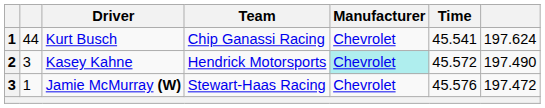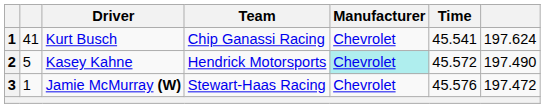 <table class="wikitable" style="font-size:95%">
 <tr>
 <th></th>
 <th></th>
 <th>Driver</th>
 <th>Team</th>
 <th>Manufacturer</th>
 <th>Time</th>
 <th></th>
 </tr>
 <tr>
 <th>1</th>
-<td>44</td>
+<td>41</td>
 <td><a href='#'>Kurt Busch</a></td>
 <td><a href='#'>Chip Ganassi Racing</a></td>
 <td><a href='#'>Chevrolet</a></td>
 <td>45.541</td>
 <td>197.624</td>
 </tr>
 <tr>
 <th>2</th>
-<td>3</td>
+<td>5</td>
 <td><a href='#'>Kasey Kahne</a></td>
 <td><a href='#'>Hendrick Motorsports</a></td>
 <td style="background: paleturquoise;"><a href='#'>Chevrolet</a></td>
 <td>45.572</td>
 <td>197.490</td>
 </tr>
 <tr>
 <th>3</th>
 <td>1</td>
 <td><a href='#'>Jamie McMurray</a> <strong>(W)</strong></td>
 <td><a href='#'>Stewart-Haas Racing</a></td>
 <td><a href='#'>Chevrolet</a></td>
 <td>45.576</td>
 <td>197.472</td>
 </tr>
 <tr>
 <th colspan="7"></th>
 </tr>
 </table>
